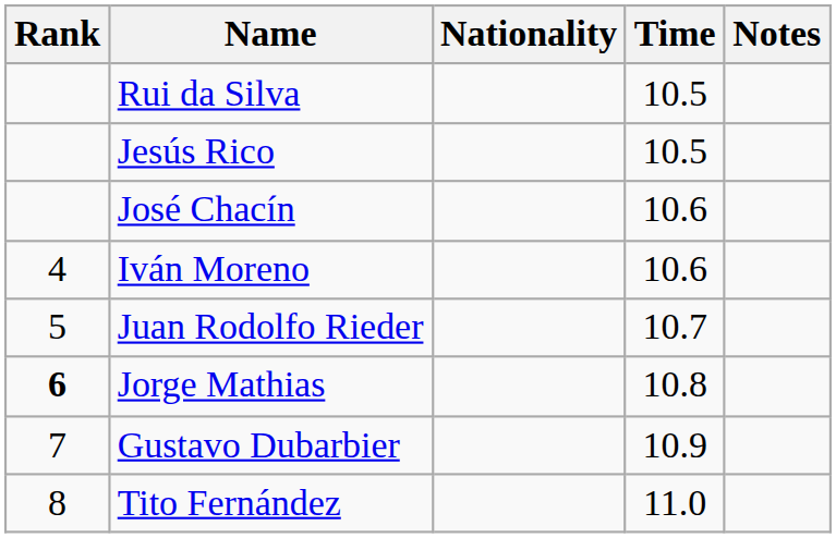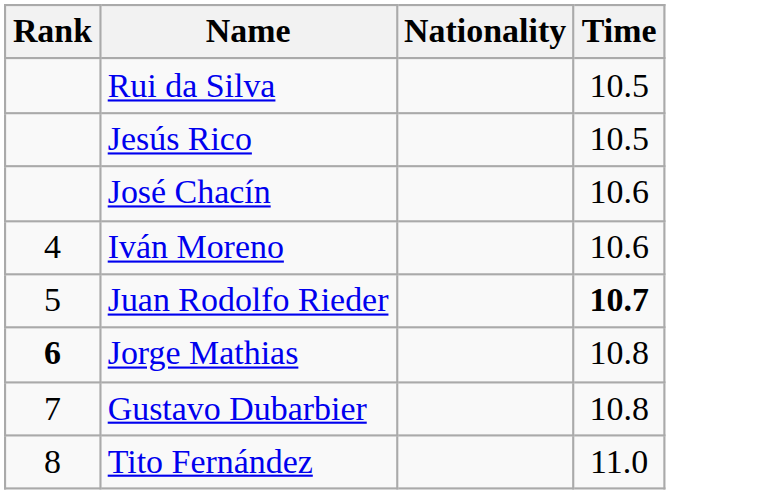 <table class="wikitable sortable" style="text-align:center">
 <tr>
 <th>Rank</th>
 <th>Name</th>
 <th>Nationality</th>
 <th>Time</th>
-<th>Notes</th>
 </tr>
 <tr>
 <td></td>
 <td align=left><a href='#'>Rui da Silva</a></td>
 <td align=left></td>
 <td>10.5</td>
-<td></td>
 </tr>
 <tr>
 <td></td>
 <td align=left><a href='#'>Jesús Rico</a></td>
 <td align=left></td>
 <td>10.5</td>
-<td></td>
 </tr>
 <tr>
 <td></td>
 <td align=left><a href='#'>José Chacín</a></td>
 <td align=left></td>
 <td>10.6</td>
-<td></td>
 </tr>
 <tr>
 <td>4</td>
 <td align=left><a href='#'>Iván Moreno</a></td>
 <td align=left></td>
 <td>10.6</td>
-<td></td>
 </tr>
 <tr>
 <td>5</td>
 <td align=left><a href='#'>Juan Rodolfo Rieder</a></td>
 <td align=left></td>
-<td>10.7</td>
-<td></td>
+<td><strong>10.7</strong></td>
 </tr>
 <tr>
 <td><strong>6</strong></td>
 <td align=left><a href='#'>Jorge Mathias</a></td>
 <td align=left></td>
 <td>10.8</td>
-<td></td>
 </tr>
 <tr>
 <td>7</td>
 <td align=left><a href='#'>Gustavo Dubarbier</a></td>
 <td align=left></td>
-<td>10.9</td>
-<td></td>
+<td>10.8</td>
 </tr>
 <tr>
 <td>8</td>
 <td align=left><a href='#'>Tito Fernández</a></td>
 <td align=left></td>
 <td>11.0</td>
-<td></td>
 </tr>
 </table>
